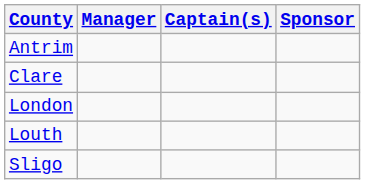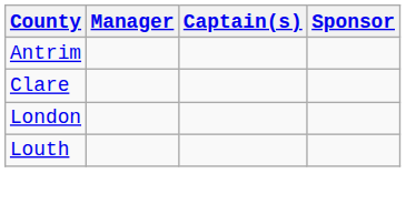 <table class="wikitable sortable" style="text-align:center">
 <tr>
 <th><a href='#'>County</a></th>
 <th><a href='#'>Manager</a></th>
 <th><a href='#'>Captain(s)</a></th>
 <th><a href='#'>Sponsor</a></th>
 </tr>
 <tr>
 <td style="text-align:left"> <a href='#'>Antrim</a></td>
 <td></td>
 <td></td>
 <td></td>
 </tr>
 <tr>
 <td style="text-align:left"> <a href='#'>Clare</a></td>
 <td></td>
 <td></td>
 <td></td>
 </tr>
 <tr>
 <td style="text-align:left"> <a href='#'>London</a></td>
 <td></td>
 <td></td>
 <td></td>
 </tr>
 <tr>
 <td style="text-align:left"> <a href='#'>Louth</a></td>
 <td></td>
 <td></td>
 <td></td>
 </tr>
-<tr>
-<td style="text-align:left"> <a href='#'>Sligo</a></td>
-<td></td>
-<td></td>
-<td></td>
-</tr>
 </table>
